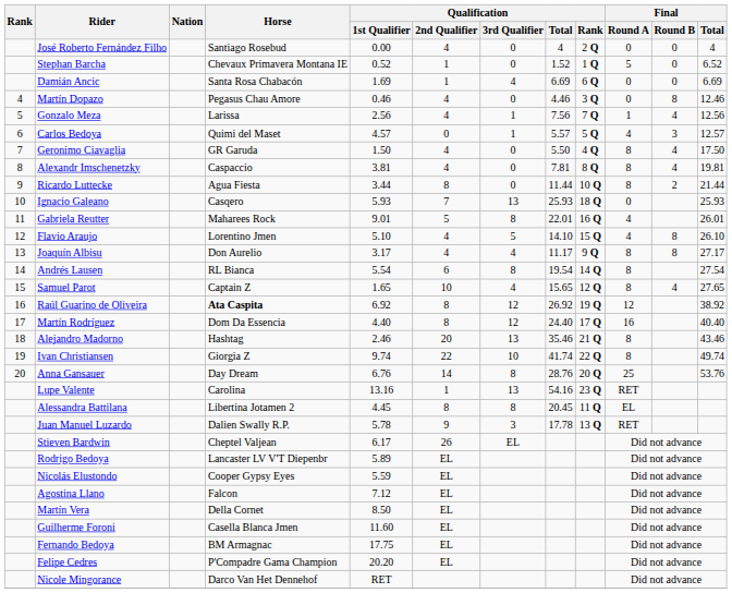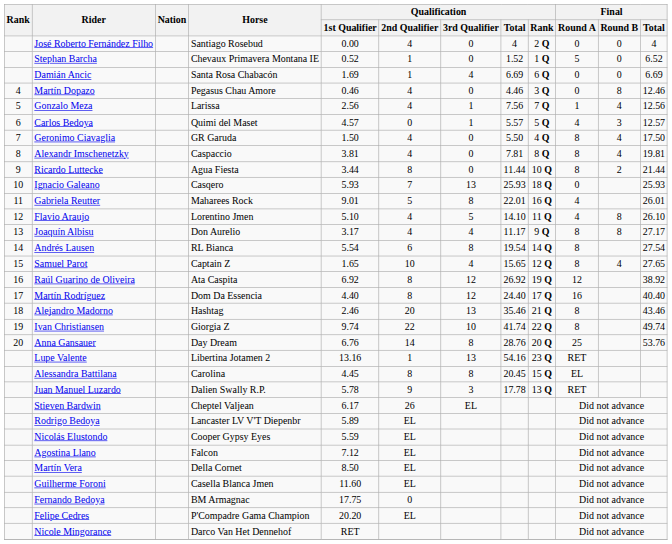 <table class="wikitable sortable" style="text-align:center">
 <tr>
 <th rowspan="2">Rank</th>
 <th rowspan="2">Rider</th>
 <th rowspan="2">Nation</th>
 <th rowspan="2">Horse</th>
 <th colspan="5">Qualification</th>
 <th colspan="3">Final</th>
 </tr>
 <tr>
 <th>1st Qualifier</th>
 <th>2nd Qualifier</th>
 <th>3rd Qualifier</th>
 <th>Total</th>
 <th>Rank</th>
 <th>Round A</th>
 <th>Round B</th>
 <th>Total</th>
 </tr>
 <tr>
 <td></td>
 <td align="left"><a href='#'>José Roberto Fernández Filho</a></td>
 <td align="left"></td>
 <td align="left">Santiago Rosebud</td>
 <td>0.00</td>
 <td>4</td>
 <td>0</td>
 <td>4</td>
 <td>2 <strong>Q</strong></td>
 <td>0</td>
 <td>0</td>
 <td>4</td>
 </tr>
 <tr>
 <td></td>
 <td align="left"><a href='#'>Stephan Barcha</a></td>
 <td align="left"></td>
 <td align="left">Chevaux Primavera Montana IE</td>
 <td>0.52</td>
 <td>1</td>
 <td>0</td>
 <td>1.52</td>
 <td>1 <strong>Q</strong></td>
 <td>5</td>
 <td>0</td>
 <td>6.52</td>
 </tr>
 <tr>
 <td></td>
 <td align="left"><a href='#'>Damián Ancic</a></td>
 <td align="left"></td>
 <td align="left">Santa Rosa Chabacón</td>
 <td>1.69</td>
 <td>1</td>
 <td>4</td>
 <td>6.69</td>
 <td>6 <strong>Q</strong></td>
 <td>0</td>
 <td>0</td>
 <td>6.69</td>
 </tr>
 <tr>
 <td>4</td>
 <td align="left"><a href='#'>Martín Dopazo</a></td>
 <td align="left"></td>
 <td align="left">Pegasus Chau Amore</td>
 <td>0.46</td>
 <td>4</td>
 <td>0</td>
 <td>4.46</td>
 <td>3 <strong>Q</strong></td>
 <td>0</td>
 <td>8</td>
 <td>12.46</td>
 </tr>
 <tr>
 <td>5</td>
 <td align="left"><a href='#'>Gonzalo Meza</a></td>
 <td align="left"></td>
 <td align="left">Larissa</td>
 <td>2.56</td>
 <td>4</td>
 <td>1</td>
 <td>7.56</td>
 <td>7 <strong>Q</strong></td>
 <td>1</td>
 <td>4</td>
 <td>12.56</td>
 </tr>
 <tr>
 <td>6</td>
 <td align="left"><a href='#'>Carlos Bedoya</a></td>
 <td align="left"></td>
 <td align="left">Quimi del Maset</td>
 <td>4.57</td>
 <td>0</td>
 <td>1</td>
 <td>5.57</td>
 <td>5 <strong>Q</strong></td>
 <td>4</td>
 <td>3</td>
 <td>12.57</td>
 </tr>
 <tr>
 <td>7</td>
 <td align="left"><a href='#'>Geronimo Ciavaglia</a></td>
 <td align="left"></td>
 <td align="left">GR Garuda</td>
 <td>1.50</td>
 <td>4</td>
 <td>0</td>
 <td>5.50</td>
 <td>4 <strong>Q</strong></td>
 <td>8</td>
 <td>4</td>
 <td>17.50</td>
 </tr>
 <tr>
 <td>8</td>
 <td align="left"><a href='#'>Alexandr Imschenetzky</a></td>
 <td align="left"></td>
 <td align="left">Caspaccio</td>
 <td>3.81</td>
 <td>4</td>
 <td>0</td>
 <td>7.81</td>
 <td>8 <strong>Q</strong></td>
 <td>8</td>
 <td>4</td>
 <td>19.81</td>
 </tr>
 <tr>
 <td>9</td>
 <td align="left"><a href='#'>Ricardo Luttecke</a></td>
 <td align="left"></td>
 <td align="left">Agua Fiesta</td>
 <td>3.44</td>
 <td>8</td>
 <td>0</td>
 <td>11.44</td>
 <td>10 <strong>Q</strong></td>
 <td>8</td>
 <td>2</td>
 <td>21.44</td>
 </tr>
 <tr>
 <td>10</td>
 <td align="left"><a href='#'>Ignacio Galeano</a></td>
 <td align="left"></td>
 <td align="left">Casqero</td>
 <td>5.93</td>
 <td>7</td>
 <td>13</td>
 <td>25.93</td>
 <td>18 <strong>Q</strong></td>
 <td>0</td>
 <td></td>
 <td>25.93</td>
 </tr>
 <tr>
 <td>11</td>
 <td align="left"><a href='#'>Gabriela Reutter</a></td>
 <td align="left"></td>
 <td align="left">Maharees Rock</td>
 <td>9.01</td>
 <td>5</td>
 <td>8</td>
 <td>22.01</td>
 <td>16 <strong>Q</strong></td>
 <td>4</td>
 <td></td>
 <td>26.01</td>
 </tr>
 <tr>
 <td>12</td>
 <td align="left"><a href='#'>Flavio Araujo</a></td>
 <td align="left"></td>
 <td align="left">Lorentino Jmen</td>
 <td>5.10</td>
 <td>4</td>
 <td>5</td>
 <td>14.10</td>
-<td>15 <strong>Q</strong></td>
+<td>11 <strong>Q</strong></td>
 <td>4</td>
 <td>8</td>
 <td>26.10</td>
 </tr>
 <tr>
 <td>13</td>
 <td align="left"><a href='#'>Joaquín Albisu</a></td>
 <td align="left"></td>
 <td align="left">Don Aurelio</td>
 <td>3.17</td>
 <td>4</td>
 <td>4</td>
 <td>11.17</td>
 <td>9 <strong>Q</strong></td>
 <td>8</td>
 <td>8</td>
 <td>27.17</td>
 </tr>
 <tr>
 <td>14</td>
 <td align="left"><a href='#'>Andrés Lausen</a></td>
 <td align="left"></td>
 <td align="left">RL Bianca</td>
 <td>5.54</td>
 <td>6</td>
 <td>8</td>
 <td>19.54</td>
 <td>14 <strong>Q</strong></td>
 <td>8</td>
 <td></td>
 <td>27.54</td>
 </tr>
 <tr>
 <td>15</td>
 <td align="left"><a href='#'>Samuel Parot</a></td>
 <td align="left"></td>
 <td align="left">Captain Z</td>
 <td>1.65</td>
 <td>10</td>
 <td>4</td>
 <td>15.65</td>
 <td>12 <strong>Q</strong></td>
 <td>8</td>
 <td>4</td>
 <td>27.65</td>
 </tr>
 <tr>
 <td>16</td>
 <td align="left"><a href='#'>Raúl Guarino de Oliveira</a></td>
 <td align="left"></td>
-<td align="left"><strong>Ata Caspita</strong></td>
+<td align="left">Ata Caspita</td>
 <td>6.92</td>
 <td>8</td>
 <td>12</td>
 <td>26.92</td>
 <td>19 <strong>Q</strong></td>
 <td>12</td>
 <td></td>
 <td>38.92</td>
 </tr>
 <tr>
 <td>17</td>
 <td align="left"><a href='#'>Martín Rodríguez</a></td>
 <td align="left"></td>
 <td align="left">Dom Da Essencia</td>
 <td>4.40</td>
 <td>8</td>
 <td>12</td>
 <td>24.40</td>
 <td>17 <strong>Q</strong></td>
 <td>16</td>
 <td></td>
 <td>40.40</td>
 </tr>
 <tr>
 <td>18</td>
 <td align="left"><a href='#'>Alejandro Madorno</a></td>
 <td align="left"></td>
 <td align="left">Hashtag</td>
 <td>2.46</td>
 <td>20</td>
 <td>13</td>
 <td>35.46</td>
 <td>21 <strong>Q</strong></td>
 <td>8</td>
 <td></td>
 <td>43.46</td>
 </tr>
 <tr>
 <td>19</td>
 <td align="left"><a href='#'>Ivan Christiansen</a></td>
 <td align="left"></td>
 <td align="left">Giorgia Z</td>
 <td>9.74</td>
 <td>22</td>
 <td>10</td>
 <td>41.74</td>
 <td>22 <strong>Q</strong></td>
 <td>8</td>
 <td></td>
 <td>49.74</td>
 </tr>
 <tr>
 <td>20</td>
 <td align="left"><a href='#'>Anna Gansauer</a></td>
 <td align="left"></td>
 <td align="left">Day Dream</td>
 <td>6.76</td>
 <td>14</td>
 <td>8</td>
 <td>28.76</td>
 <td>20 <strong>Q</strong></td>
 <td>25</td>
 <td></td>
 <td>53.76</td>
 </tr>
 <tr>
 <td></td>
 <td align="left"><a href='#'>Lupe Valente</a></td>
 <td align="left"></td>
-<td align="left">Carolina</td>
+<td align="left">Libertina Jotamen 2</td>
 <td>13.16</td>
 <td>1</td>
 <td>13</td>
 <td>54.16</td>
 <td>23 <strong>Q</strong></td>
 <td>RET</td>
 <td></td>
 <td></td>
 </tr>
 <tr>
 <td></td>
 <td align="left"><a href='#'>Alessandra Battilana</a></td>
 <td align="left"></td>
-<td align="left">Libertina Jotamen 2</td>
+<td align="left">Carolina</td>
 <td>4.45</td>
 <td>8</td>
 <td>8</td>
 <td>20.45</td>
-<td>11 <strong>Q</strong></td>
+<td>15 <strong>Q</strong></td>
 <td>EL</td>
 <td></td>
 <td></td>
 </tr>
 <tr>
 <td></td>
 <td align="left"><a href='#'>Juan Manuel Luzardo</a></td>
 <td align="left"></td>
 <td align="left">Dalien Swally R.P.</td>
 <td>5.78</td>
 <td>9</td>
 <td>3</td>
 <td>17.78</td>
 <td>13 <strong>Q</strong></td>
 <td>RET</td>
 <td></td>
 <td></td>
 </tr>
 <tr>
 <td></td>
 <td align="left"><a href='#'>Stieven Bardwin</a></td>
 <td align="left"></td>
 <td align="left">Cheptel Valjean</td>
 <td>6.17</td>
 <td>26</td>
 <td>EL</td>
 <td></td>
 <td></td>
 <td colspan="3">Did not advance</td>
 </tr>
 <tr>
 <td></td>
 <td align="left"><a href='#'>Rodrigo Bedoya</a></td>
 <td align="left"></td>
 <td align="left">Lancaster LV V'T Diepenbr</td>
 <td>5.89</td>
 <td>EL</td>
 <td></td>
 <td></td>
 <td></td>
 <td colspan="3">Did not advance</td>
 </tr>
 <tr>
 <td></td>
 <td align="left"><a href='#'>Nicolás Elustondo</a></td>
 <td align="left"></td>
 <td align="left">Cooper Gypsy Eyes</td>
 <td>5.59</td>
 <td>EL</td>
 <td></td>
 <td></td>
 <td></td>
 <td colspan="3">Did not advance</td>
 </tr>
 <tr>
 <td></td>
 <td align="left"><a href='#'>Agostina Llano</a></td>
 <td align="left"></td>
 <td align="left">Falcon</td>
 <td>7.12</td>
 <td>EL</td>
 <td></td>
 <td></td>
 <td></td>
 <td colspan="3">Did not advance</td>
 </tr>
 <tr>
 <td></td>
 <td align="left"><a href='#'>Martín Vera</a></td>
 <td align="left"></td>
 <td align="left">Della Cornet</td>
 <td>8.50</td>
 <td>EL</td>
 <td></td>
 <td></td>
 <td></td>
 <td colspan="3">Did not advance</td>
 </tr>
 <tr>
 <td></td>
 <td align="left"><a href='#'>Guilherme Foroni</a></td>
 <td align="left"></td>
 <td align="left">Casella Blanca Jmen</td>
 <td>11.60</td>
 <td>EL</td>
 <td></td>
 <td></td>
 <td></td>
 <td colspan="3">Did not advance</td>
 </tr>
 <tr>
 <td></td>
 <td align="left"><a href='#'>Fernando Bedoya</a></td>
 <td align="left"></td>
 <td align="left">BM Armagnac</td>
 <td>17.75</td>
-<td>EL</td>
+<td>0</td>
 <td></td>
 <td></td>
 <td></td>
 <td colspan="3">Did not advance</td>
 </tr>
 <tr>
 <td></td>
 <td align="left"><a href='#'>Felipe Cedres</a></td>
 <td align="left"></td>
 <td align="left">P'Compadre Gama Champion</td>
 <td>20.20</td>
 <td>EL</td>
 <td></td>
 <td></td>
 <td></td>
 <td colspan="3">Did not advance</td>
 </tr>
 <tr>
 <td></td>
 <td align="left"><a href='#'>Nicole Mingorance</a></td>
 <td align="left"></td>
 <td align="left">Darco Van Het Dennehof</td>
 <td>RET</td>
 <td></td>
 <td></td>
 <td></td>
 <td></td>
 <td colspan="3">Did not advance</td>
 </tr>
 <tr>
 </tr>
 </table>
